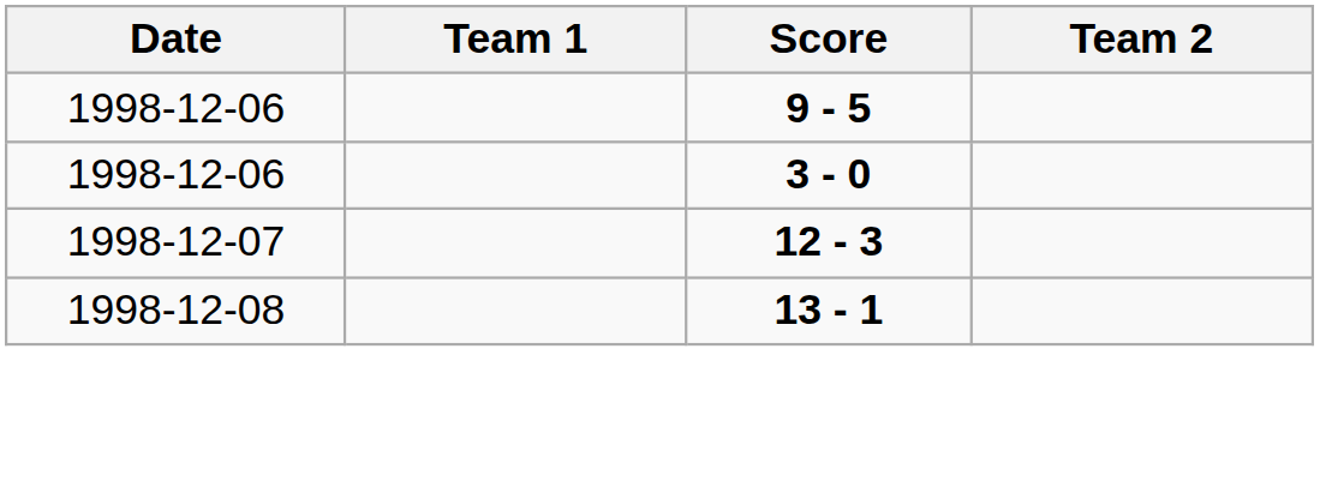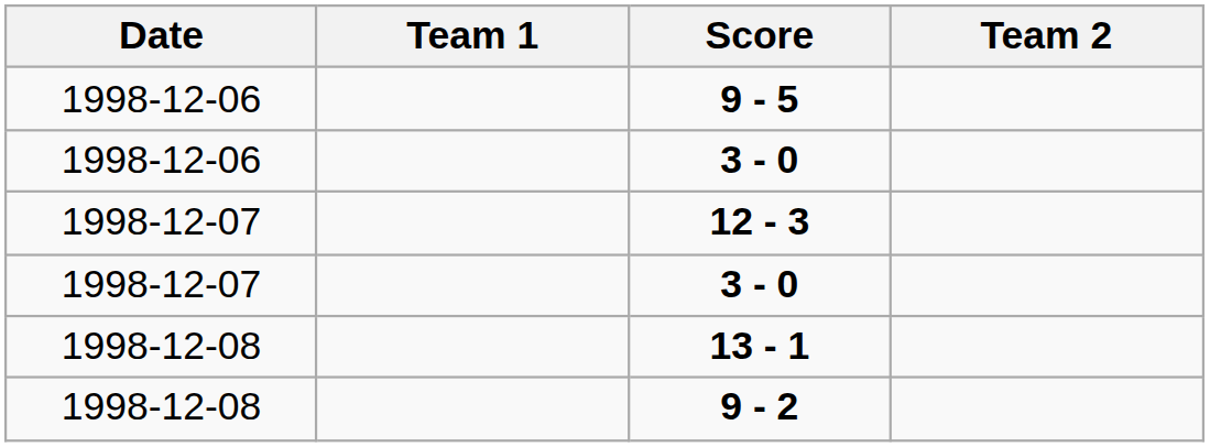 <table class="wikitable">
 <tr>
 <th width="120">Date</th>
 <th width="120">Team 1</th>
 <th width="100">Score</th>
 <th width="120">Team 2</th>
 </tr>
 <tr>
 <td align="center">1998-12-06</td>
 <td align="left"></td>
 <td align="center"><strong>9 - 5</strong></td>
 <td align="left"></td>
 </tr>
 <tr>
 <td align="center">1998-12-06</td>
 <td align="left"></td>
 <td align="center"><strong>3 - 0</strong></td>
 <td align="left"></td>
 </tr>
 <tr>
 <td align="center">1998-12-07</td>
 <td align="left"></td>
 <td align="center"><strong>12 - 3</strong></td>
 <td align="left"></td>
 </tr>
 <tr>
+<td align="center">1998-12-07</td>
+<td align="left"></td>
+<td align="center"><strong>3 - 0</strong></td>
+<td align="left"></td>
+</tr>
+<tr>
 <td align="center">1998-12-08</td>
 <td align="left"></td>
 <td align="center"><strong>13 - 1</strong></td>
 <td align="left"></td>
 </tr>
+<tr>
+<td align="center">1998-12-08</td>
+<td align="left"></td>
+<td align="center"><strong>9 - 2</strong></td>
+<td align="left"></td>
+</tr>
 </table>
